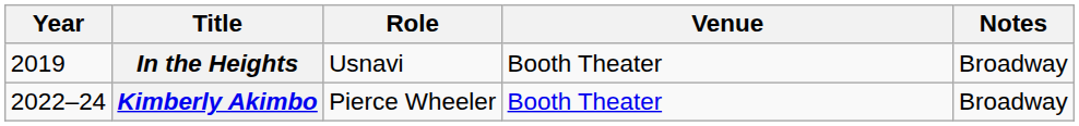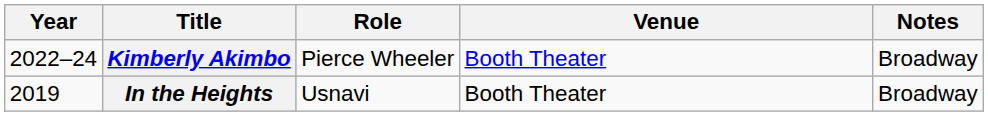 <table class="wikitable plainrowheaders sortable">
 <tr>
 <th scope="col">Year</th>
 <th scope="col">Title</th>
 <th scope="col">Role</th>
 <th scope="col" style="width:18em" class="unsortable">Venue</th>
 <th scope="col" class="unsortable">Notes</th>
 </tr>
 <tr>
+<td>2022–24</td>
+<th scope="row"><em><a href='#'>Kimberly Akimbo</a></em></th>
+<td>Pierce Wheeler</td>
+<td><a href='#'>Booth Theater</a></td>
+<td>Broadway</td>
+</tr>
+<tr>
 <td>2019</td>
 <th><em>In the Heights</em></th>
 <td>Usnavi</td>
 <td>Booth Theater</td>
 <td>Broadway</td>
 </tr>
-<tr>
-<td>2022–24</td>
-<th scope="row"><em><a href='#'>Kimberly Akimbo</a></em></th>
-<td>Pierce Wheeler</td>
-<td><a href='#'>Booth Theater</a></td>
-<td>Broadway</td>
-</tr>
 </table>
